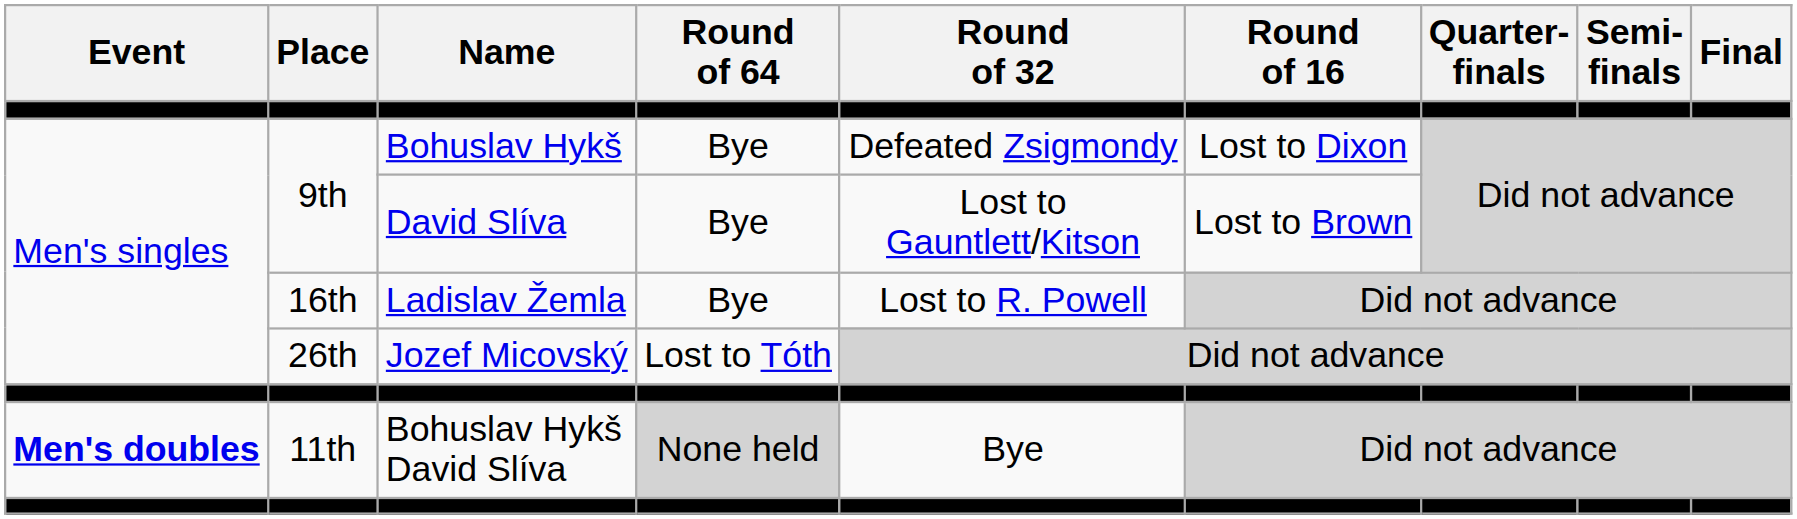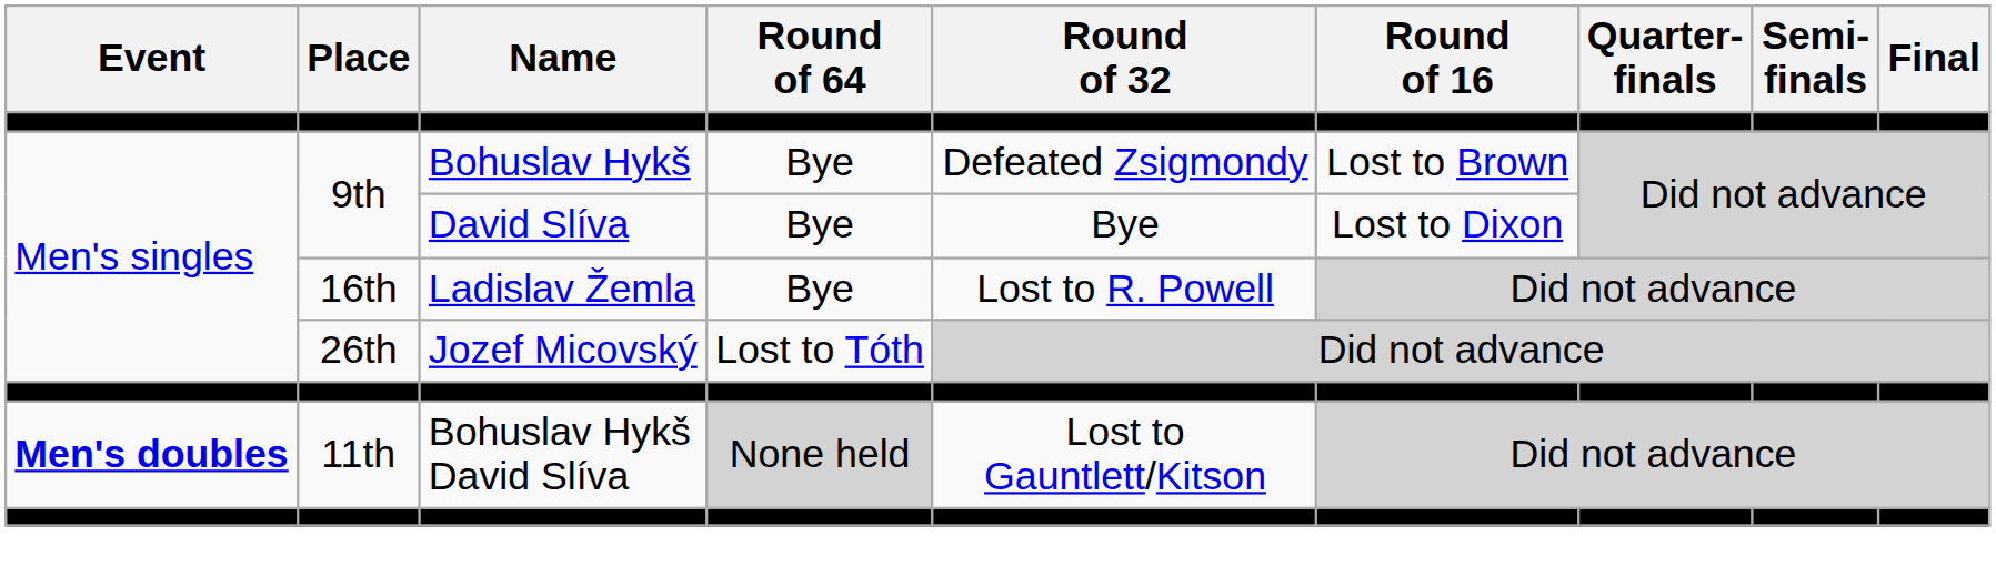 <table class=wikitable>
 <tr>
 <th>Event</th>
 <th>Place</th>
 <th>Name</th>
 <th>Round <br> of 64</th>
 <th>Round <br> of 32</th>
 <th>Round <br> of 16</th>
 <th>Quarter-<br>finals</th>
 <th>Semi-<br>finals</th>
 <th>Final</th>
 </tr>
 <tr bgcolor=black>
 <td></td>
 <td></td>
 <td></td>
 <td></td>
 <td></td>
 <td></td>
 <td></td>
 <td></td>
 <td></td>
 </tr>
 <tr align=center>
 <td rowspan=4 align=left><a href='#'>Men's singles</a></td>
 <td rowspan=2>9th</td>
 <td align=left><a href='#'>Bohuslav Hykš</a></td>
 <td>Bye</td>
 <td>Defeated <a href='#'>Zsigmondy</a></td>
-<td>Lost to <a href='#'>Dixon</a></td>
+<td>Lost to <a href='#'>Brown</a></td>
 <td rowspan=2 colspan=3 bgcolor=lightgray>Did not advance</td>
 </tr>
 <tr align=center>
 <td align=left><a href='#'>David Slíva</a></td>
 <td>Bye</td>
-<td>Lost to <br> <a href='#'>Gauntlett</a>/<a href='#'>Kitson</a></td>
-<td>Lost to <a href='#'>Brown</a></td>
+<td>Bye</td>
+<td>Lost to <a href='#'>Dixon</a></td>
 </tr>
 <tr align=center>
 <td>16th</td>
 <td align=left><a href='#'>Ladislav Žemla</a></td>
 <td>Bye</td>
 <td>Lost to <a href='#'>R. Powell</a></td>
 <td colspan=4 bgcolor=lightgray>Did not advance</td>
 </tr>
 <tr align=center>
 <td>26th</td>
 <td align=left><a href='#'>Jozef Micovský</a></td>
 <td>Lost to <a href='#'>Tóth</a></td>
 <td colspan=5 bgcolor=lightgray>Did not advance</td>
 </tr>
 <tr bgcolor=black>
 <td></td>
 <td></td>
 <td></td>
 <td></td>
 <td></td>
 <td></td>
 <td></td>
 <td></td>
 <td></td>
 </tr>
 <tr align=center>
 <td align=left><strong><a href='#'>Men's doubles</a></strong></td>
 <td>11th</td>
 <td align=left>Bohuslav Hykš <br> David Slíva</td>
 <td bgcolor=lightgray>None held</td>
-<td>Bye</td>
+<td>Lost to <br> <a href='#'>Gauntlett</a>/<a href='#'>Kitson</a></td>
 <td colspan=4 bgcolor=lightgray>Did not advance</td>
 </tr>
 <tr bgcolor=black>
 <td></td>
 <td></td>
 <td></td>
 <td></td>
 <td></td>
 <td></td>
 <td></td>
 <td></td>
 <td></td>
 </tr>
 </table>
